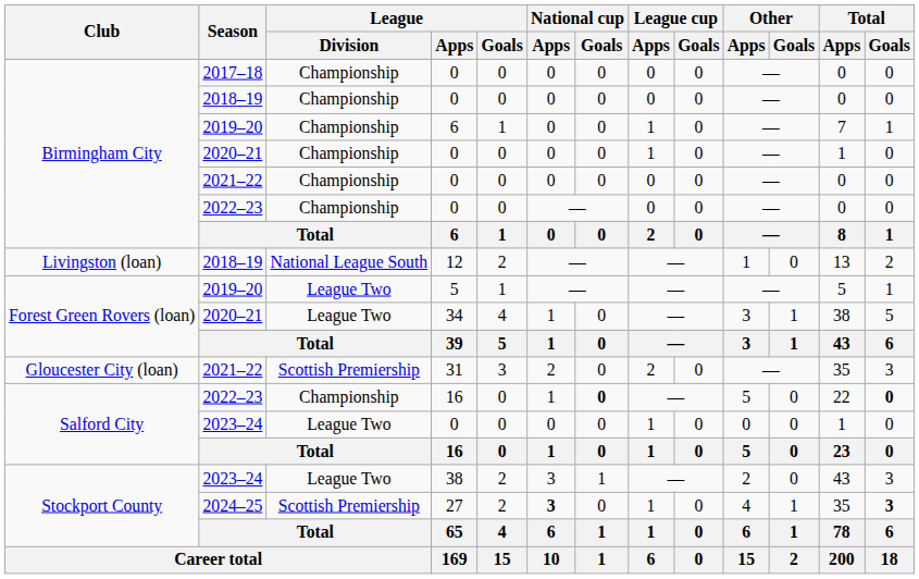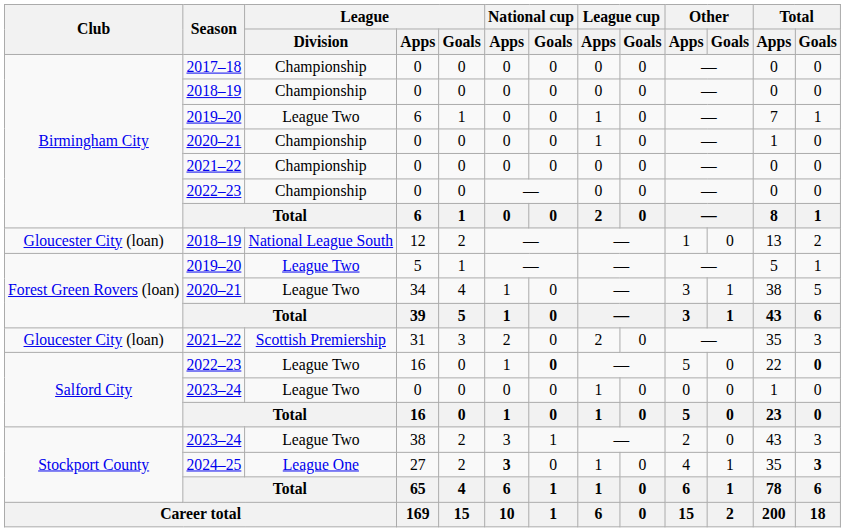 <table class="wikitable" style=text-align:center>
 <tr>
 <th rowspan=2>Club</th>
 <th rowspan=2>Season</th>
 <th colspan=3>League</th>
 <th colspan=2>National cup</th>
 <th colspan=2>League cup</th>
 <th colspan=2>Other</th>
 <th colspan=2>Total</th>
 </tr>
 <tr>
 <th>Division</th>
 <th>Apps</th>
 <th>Goals</th>
 <th>Apps</th>
 <th>Goals</th>
 <th>Apps</th>
 <th>Goals</th>
 <th>Apps</th>
 <th>Goals</th>
 <th>Apps</th>
 <th>Goals</th>
 </tr>
 <tr>
 <td rowspan=7><a href='#'>Birmingham City</a></td>
 <td><a href='#'>2017–18</a></td>
 <td>Championship</td>
 <td>0</td>
 <td>0</td>
 <td>0</td>
 <td>0</td>
 <td>0</td>
 <td>0</td>
 <td colspan=2>—</td>
 <td>0</td>
 <td>0</td>
 </tr>
 <tr>
 <td><a href='#'>2018–19</a></td>
 <td>Championship</td>
 <td>0</td>
 <td>0</td>
 <td>0</td>
 <td>0</td>
 <td>0</td>
 <td>0</td>
 <td colspan=2>—</td>
 <td>0</td>
 <td>0</td>
 </tr>
 <tr>
 <td><a href='#'>2019–20</a></td>
-<td>Championship</td>
+<td>League Two</td>
 <td>6</td>
 <td>1</td>
 <td>0</td>
 <td>0</td>
 <td>1</td>
 <td>0</td>
 <td colspan=2>—</td>
 <td>7</td>
 <td>1</td>
 </tr>
 <tr>
 <td><a href='#'>2020–21</a></td>
 <td>Championship</td>
 <td>0</td>
 <td>0</td>
 <td>0</td>
 <td>0</td>
 <td>1</td>
 <td>0</td>
 <td colspan="2">—</td>
 <td>1</td>
 <td>0</td>
 </tr>
 <tr>
 <td><a href='#'>2021–22</a></td>
 <td>Championship</td>
 <td>0</td>
 <td>0</td>
 <td>0</td>
 <td>0</td>
 <td>0</td>
 <td>0</td>
 <td colspan="2">—</td>
 <td>0</td>
 <td>0</td>
 </tr>
 <tr>
 <td><a href='#'>2022–23</a></td>
 <td>Championship</td>
 <td>0</td>
 <td>0</td>
 <td colspan="2">—</td>
 <td>0</td>
 <td>0</td>
 <td colspan="2">—</td>
 <td>0</td>
 <td>0</td>
 </tr>
 <tr>
 <th colspan=2>Total</th>
 <th>6</th>
 <th>1</th>
 <th>0</th>
 <th>0</th>
 <th>2</th>
 <th>0</th>
 <th colspan=2>—</th>
 <th>8</th>
 <th>1</th>
 </tr>
 <tr>
-<td><a href='#'>Livingston</a> (loan)</td>
+<td><a href='#'>Gloucester City</a> (loan)</td>
 <td><a href='#'>2018–19</a></td>
 <td><a href='#'>National League South</a></td>
 <td>12</td>
 <td>2</td>
 <td colspan=2>—</td>
 <td colspan=2>—</td>
 <td>1</td>
 <td>0</td>
 <td>13</td>
 <td>2</td>
 </tr>
 <tr>
 <td rowspan="3"><a href='#'>Forest Green Rovers</a> (loan)</td>
 <td><a href='#'>2019–20</a></td>
 <td><a href='#'>League Two</a></td>
 <td>5</td>
 <td>1</td>
 <td colspan=2>—</td>
 <td colspan=2>—</td>
 <td colspan=2>—</td>
 <td>5</td>
 <td>1</td>
 </tr>
 <tr>
 <td><a href='#'>2020–21</a></td>
 <td>League Two</td>
 <td>34</td>
 <td>4</td>
 <td>1</td>
 <td>0</td>
 <td colspan=2>—</td>
 <td>3</td>
 <td>1</td>
 <td>38</td>
 <td>5</td>
 </tr>
 <tr>
 <th colspan=2>Total</th>
 <th>39</th>
 <th>5</th>
 <th>1</th>
 <th>0</th>
 <th colspan=2>—</th>
 <th>3</th>
 <th>1</th>
 <th>43</th>
 <th>6</th>
 </tr>
 <tr>
 <td><a href='#'>Gloucester City</a> (loan)</td>
 <td><a href='#'>2021–22</a></td>
 <td><a href='#'>Scottish Premiership</a></td>
 <td>31</td>
 <td>3</td>
 <td>2</td>
 <td>0</td>
 <td>2</td>
 <td>0</td>
 <td colspan="2">—</td>
 <td>35</td>
 <td>3</td>
 </tr>
 <tr>
 <td rowspan="3"><a href='#'>Salford City</a></td>
 <td><a href='#'>2022–23</a></td>
-<td>Championship</td>
+<td>League Two</td>
 <td>16</td>
 <td>0</td>
 <td>1</td>
 <td><strong>0</strong></td>
 <td colspan="2">—</td>
 <td>5</td>
 <td>0</td>
 <td>22</td>
 <td><strong>0</strong></td>
 </tr>
 <tr>
 <td><a href='#'>2023–24</a></td>
 <td>League Two</td>
 <td>0</td>
 <td>0</td>
 <td>0</td>
 <td>0</td>
 <td>1</td>
 <td>0</td>
 <td>0</td>
 <td>0</td>
 <td>1</td>
 <td>0</td>
 </tr>
 <tr>
 <th colspan=2>Total</th>
 <th>16</th>
 <th>0</th>
 <th>1</th>
 <th>0</th>
 <th>1</th>
 <th>0</th>
 <th>5</th>
 <th>0</th>
 <th>23</th>
 <th>0</th>
 </tr>
 <tr>
 <td rowspan="3"><a href='#'>Stockport County</a></td>
 <td><a href='#'>2023–24</a></td>
 <td>League Two</td>
 <td>38</td>
 <td>2</td>
 <td>3</td>
 <td>1</td>
 <td colspan="2">—</td>
 <td>2</td>
 <td>0</td>
 <td>43</td>
 <td>3</td>
 </tr>
 <tr>
 <td><a href='#'>2024–25</a></td>
-<td><a href='#'>Scottish Premiership</a></td>
+<td><a href='#'>League One</a></td>
 <td>27</td>
 <td>2</td>
 <td><strong>3</strong></td>
 <td>0</td>
 <td>1</td>
 <td>0</td>
 <td>4</td>
 <td>1</td>
 <td>35</td>
 <td><strong>3</strong></td>
 </tr>
 <tr>
 <th colspan=2>Total</th>
 <th>65</th>
 <th>4</th>
 <th>6</th>
 <th>1</th>
 <th>1</th>
 <th>0</th>
 <th>6</th>
 <th>1</th>
 <th>78</th>
 <th>6</th>
 </tr>
 <tr>
 <th colspan=3>Career total</th>
 <th>169</th>
 <th>15</th>
 <th>10</th>
 <th>1</th>
 <th>6</th>
 <th>0</th>
 <th>15</th>
 <th>2</th>
 <th>200</th>
 <th>18</th>
 </tr>
 </table>
